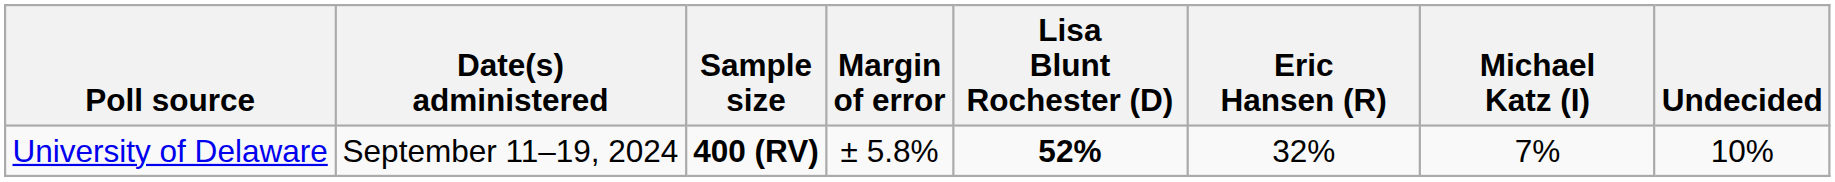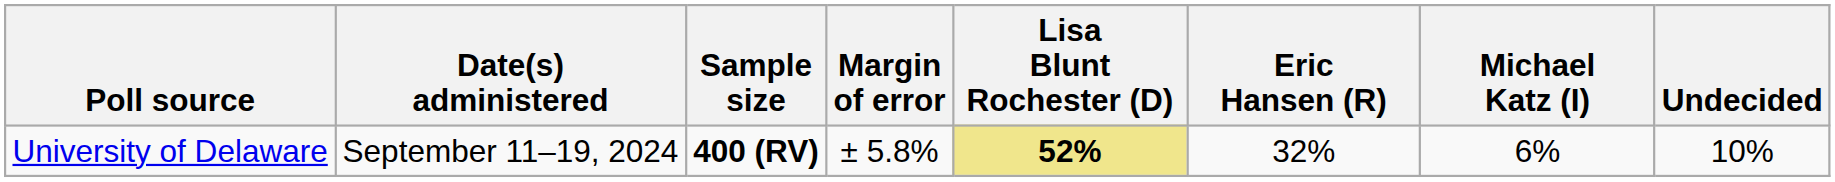 <table class="wikitable" style="font-size:90%;text-align:center;">
 <tr valign=bottom>
 <th>Poll source</th>
 <th>Date(s)<br>administered</th>
 <th>Sample<br>size</th>
 <th>Margin<br>of error</th>
 <th style="width:100px;">Lisa<br>Blunt Rochester (D)</th>
 <th style="width:100px;">Eric<br>Hansen (R)</th>
 <th style="width:100px;">Michael<br>Katz (I)</th>
 <th>Undecided</th>
 </tr>
 <tr>
 <td style="text-align:left;"><a href='#'>University of Delaware</a></td>
 <td>September 11–19, 2024</td>
 <td><strong>400 (RV)</strong></td>
 <td>± 5.8%</td>
-<td><strong>52%</strong></td>
+<td style="background: khaki;"><strong>52%</strong></td>
 <td>32%</td>
-<td>7%</td>
+<td>6%</td>
 <td>10%</td>
 </tr>
 </table>
